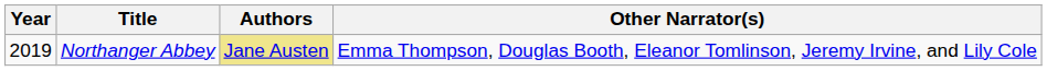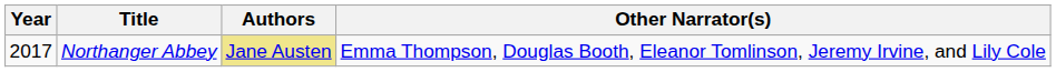 <table class="wikitable sortable">
 <tr>
 <th>Year</th>
 <th>Title</th>
 <th>Authors</th>
 <th class="unsortable">Other Narrator(s)</th>
 </tr>
 <tr>
-<td>2019</td>
+<td>2017</td>
 <td><em><a href='#'>Northanger Abbey</a></em></td>
 <td style="background: khaki;"><a href='#'>Jane Austen</a></td>
 <td><a href='#'>Emma Thompson</a>, <a href='#'>Douglas Booth</a>, <a href='#'>Eleanor Tomlinson</a>, <a href='#'>Jeremy Irvine</a>, and <a href='#'>Lily Cole</a></td>
 </tr>
 </table>
